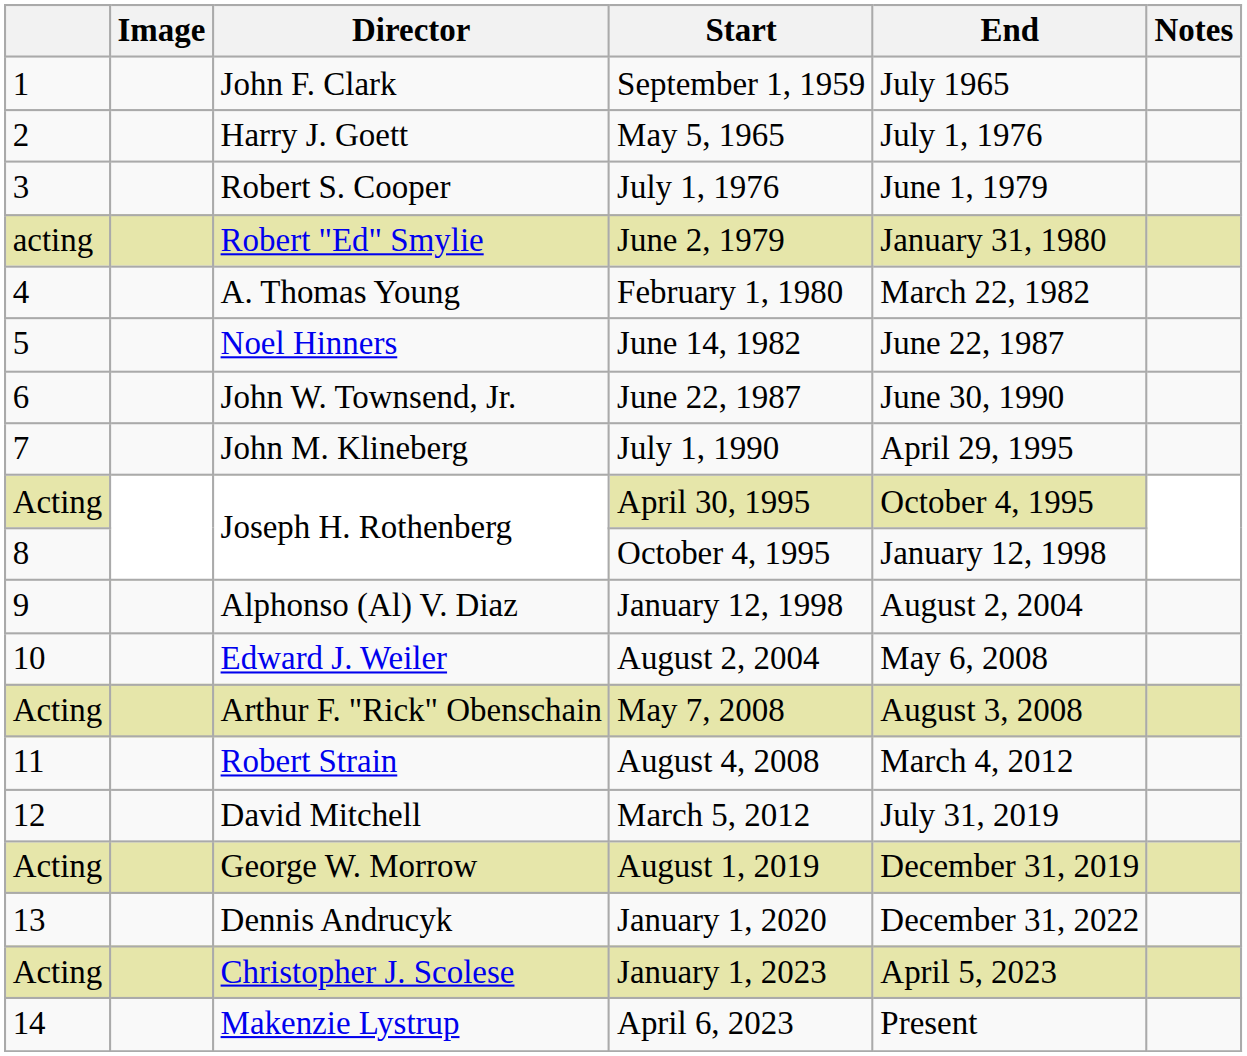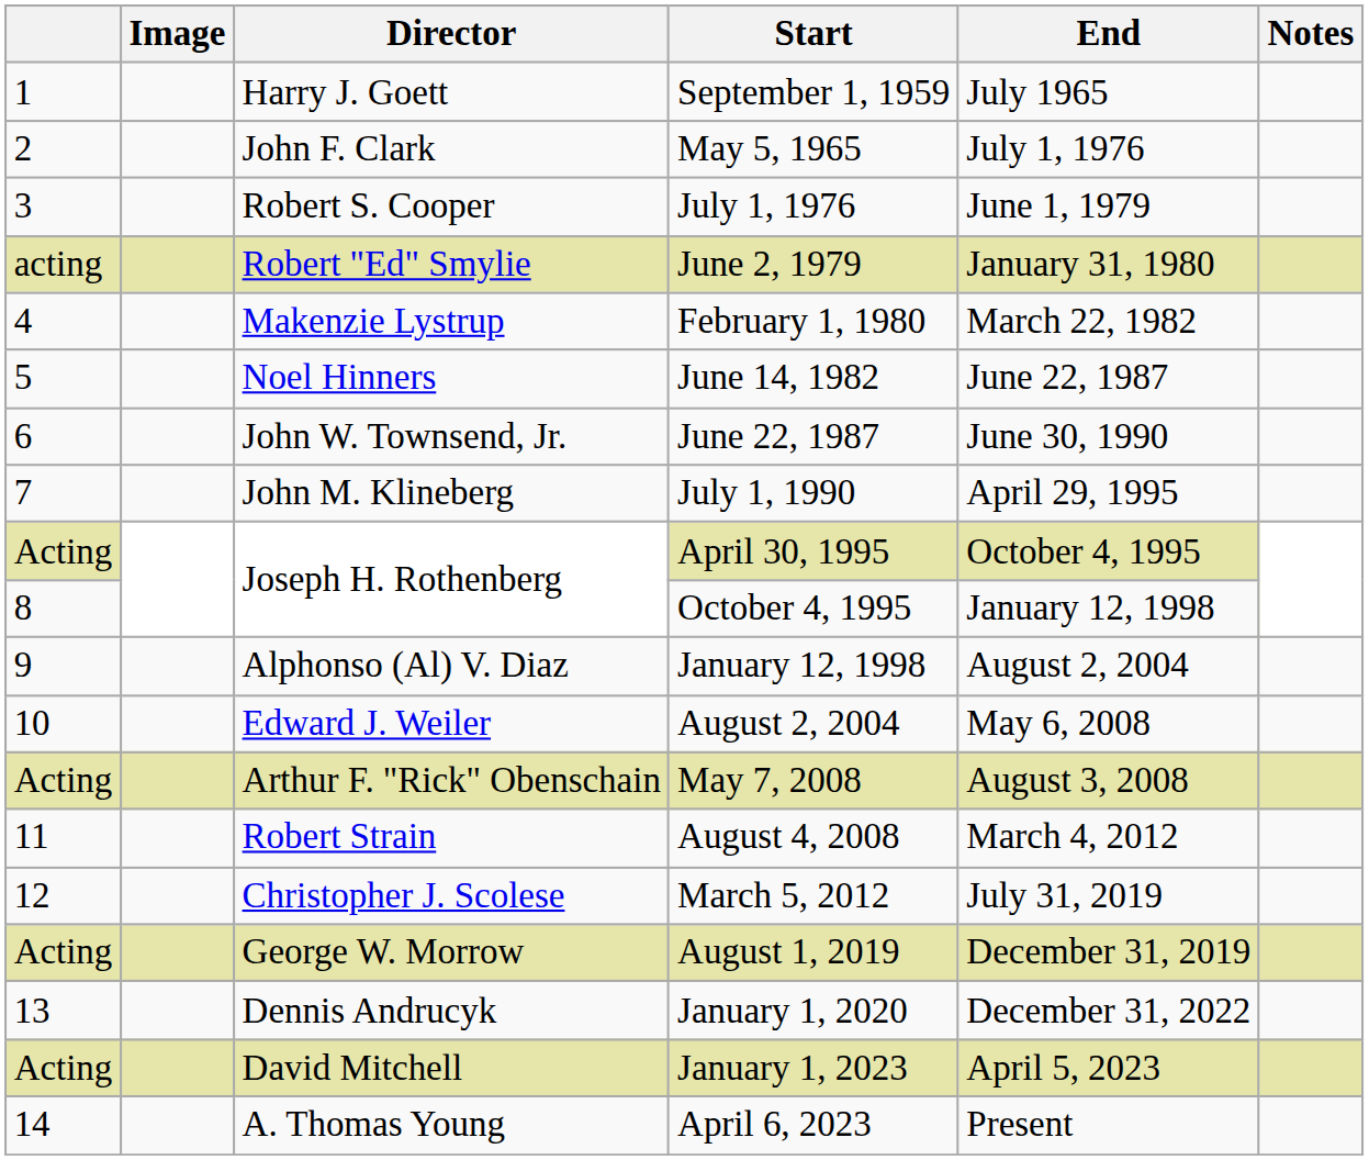 <table class=wikitable>
 <tr>
 <th></th>
 <th>Image</th>
 <th>Director</th>
 <th>Start</th>
 <th>End</th>
 <th>Notes</th>
 </tr>
 <tr>
 <td>1</td>
 <td></td>
-<td>John F. Clark</td>
+<td>Harry J. Goett</td>
 <td nowrap>September 1, 1959</td>
 <td>July 1965</td>
 <td></td>
 </tr>
 <tr>
 <td>2</td>
 <td></td>
-<td>Harry J. Goett</td>
+<td>John F. Clark</td>
 <td>May 5, 1965</td>
 <td>July 1, 1976</td>
 <td></td>
 </tr>
 <tr>
 <td>3</td>
 <td></td>
 <td>Robert S. Cooper</td>
 <td>July 1, 1976</td>
 <td>June 1, 1979</td>
 <td></td>
 </tr>
 <tr bgcolor="#e6e6aa">
 <td>acting</td>
 <td></td>
 <td><a href='#'>Robert "Ed" Smylie</a></td>
 <td>June 2, 1979</td>
 <td nowrap>January 31, 1980</td>
 <td></td>
 </tr>
 <tr>
 <td>4</td>
 <td></td>
-<td>A. Thomas Young</td>
+<td><a href='#'>Makenzie Lystrup</a></td>
 <td>February 1, 1980</td>
 <td>March 22, 1982</td>
 <td></td>
 </tr>
 <tr>
 <td>5</td>
 <td></td>
 <td><a href='#'>Noel Hinners</a></td>
 <td>June 14, 1982</td>
 <td>June 22, 1987</td>
 <td></td>
 </tr>
 <tr>
 <td>6</td>
 <td></td>
 <td>John W. Townsend, Jr.</td>
 <td>June 22, 1987</td>
 <td>June 30, 1990</td>
 <td></td>
 </tr>
 <tr>
 <td>7</td>
 <td></td>
 <td>John M. Klineberg</td>
 <td>July 1, 1990</td>
 <td>April 29, 1995</td>
 <td></td>
 </tr>
 <tr bgcolor="#e6e6aa">
 <td>Acting</td>
 <td rowspan=2 bgcolor="#ffffff"></td>
 <td rowspan=2 bgcolor="#ffffff">Joseph H. Rothenberg</td>
 <td>April 30, 1995</td>
 <td>October 4, 1995</td>
 <td rowspan=2 bgcolor="#ffffff"></td>
 </tr>
 <tr>
 <td>8</td>
 <td>October 4, 1995</td>
 <td>January 12, 1998</td>
 </tr>
 <tr>
 <td>9</td>
 <td></td>
 <td>Alphonso (Al) V. Diaz</td>
 <td>January 12, 1998</td>
 <td>August 2, 2004</td>
 <td></td>
 </tr>
 <tr>
 <td>10</td>
 <td></td>
 <td><a href='#'>Edward J. Weiler</a></td>
 <td>August 2, 2004</td>
 <td>May 6, 2008</td>
 <td></td>
 </tr>
 <tr bgcolor="#e6e6aa">
 <td>Acting</td>
 <td></td>
 <td nowrap>Arthur F. "Rick" Obenschain</td>
 <td>May 7, 2008</td>
 <td>August 3, 2008</td>
 <td></td>
 </tr>
 <tr>
 <td>11</td>
 <td></td>
 <td><a href='#'>Robert Strain</a></td>
 <td>August 4, 2008</td>
 <td>March 4, 2012</td>
 <td></td>
 </tr>
 <tr>
 <td>12</td>
 <td></td>
-<td>David Mitchell</td>
+<td><a href='#'>Christopher J. Scolese</a></td>
 <td>March 5, 2012</td>
 <td>July 31, 2019</td>
 <td></td>
 </tr>
 <tr bgcolor="#e6e6aa">
 <td>Acting</td>
 <td></td>
 <td nowrap>George W. Morrow</td>
 <td>August 1, 2019</td>
 <td>December 31, 2019</td>
 <td></td>
 </tr>
 <tr>
 <td>13</td>
 <td></td>
 <td>Dennis Andrucyk</td>
 <td>January 1, 2020</td>
 <td>December 31, 2022</td>
 <td></td>
 </tr>
 <tr bgcolor="#e6e6aa">
 <td>Acting</td>
 <td></td>
-<td><a href='#'>Christopher J. Scolese</a></td>
+<td>David Mitchell</td>
 <td>January 1, 2023</td>
 <td>April 5, 2023</td>
 <td></td>
 </tr>
 <tr>
 <td>14</td>
 <td></td>
-<td><a href='#'>Makenzie Lystrup</a></td>
+<td>A. Thomas Young</td>
 <td>April 6, 2023</td>
 <td>Present</td>
 <td></td>
 </tr>
 <tr>
 </tr>
 </table>
